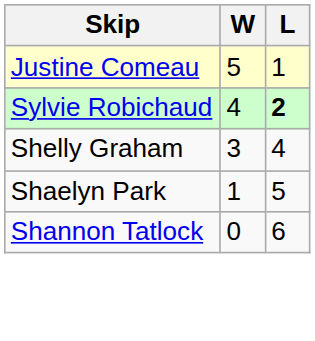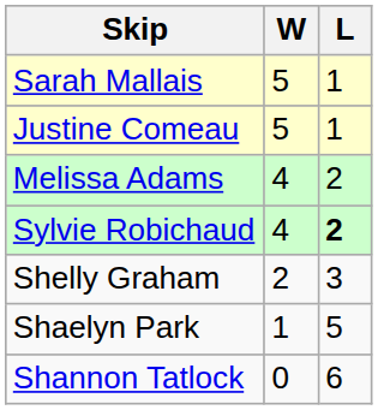 <table class=wikitable>
 <tr>
 <th width=125>Skip</th>
 <th width=20>W</th>
 <th width=20>L</th>
 </tr>
 <tr bgcolor=#ffffcc>
+<td><a href='#'>Sarah Mallais</a></td>
+<td>5</td>
+<td>1</td>
+</tr>
+<tr bgcolor=#ffffcc>
 <td><a href='#'>Justine Comeau</a></td>
 <td>5</td>
 <td>1</td>
+</tr>
+<tr bgcolor=#ccffcc>
+<td><a href='#'>Melissa Adams</a></td>
+<td>4</td>
+<td>2</td>
 </tr>
 <tr bgcolor=#ccffcc>
 <td><a href='#'>Sylvie Robichaud</a></td>
 <td>4</td>
 <td><strong>2</strong></td>
 </tr>
 <tr>
 <td>Shelly Graham</td>
+<td>2</td>
 <td>3</td>
-<td>4</td>
 </tr>
 <tr>
 <td>Shaelyn Park</td>
 <td>1</td>
 <td>5</td>
 </tr>
 <tr>
 <td><a href='#'>Shannon Tatlock</a></td>
 <td>0</td>
 <td>6</td>
 </tr>
 </table>
